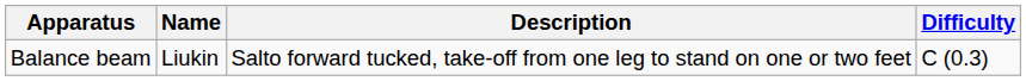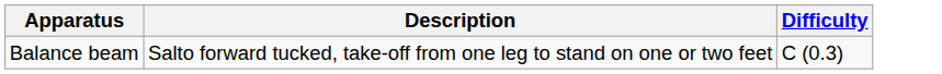 <table class="wikitable">
 <tr>
 <th>Apparatus</th>
-<th>Name</th>
 <th>Description</th>
 <th><a href='#'>Difficulty</a></th>
 </tr>
 <tr>
 <td>Balance beam</td>
-<td>Liukin</td>
 <td>Salto forward tucked, take-off from one leg to stand on one or two feet</td>
 <td>C (0.3)</td>
 </tr>
 </table>
